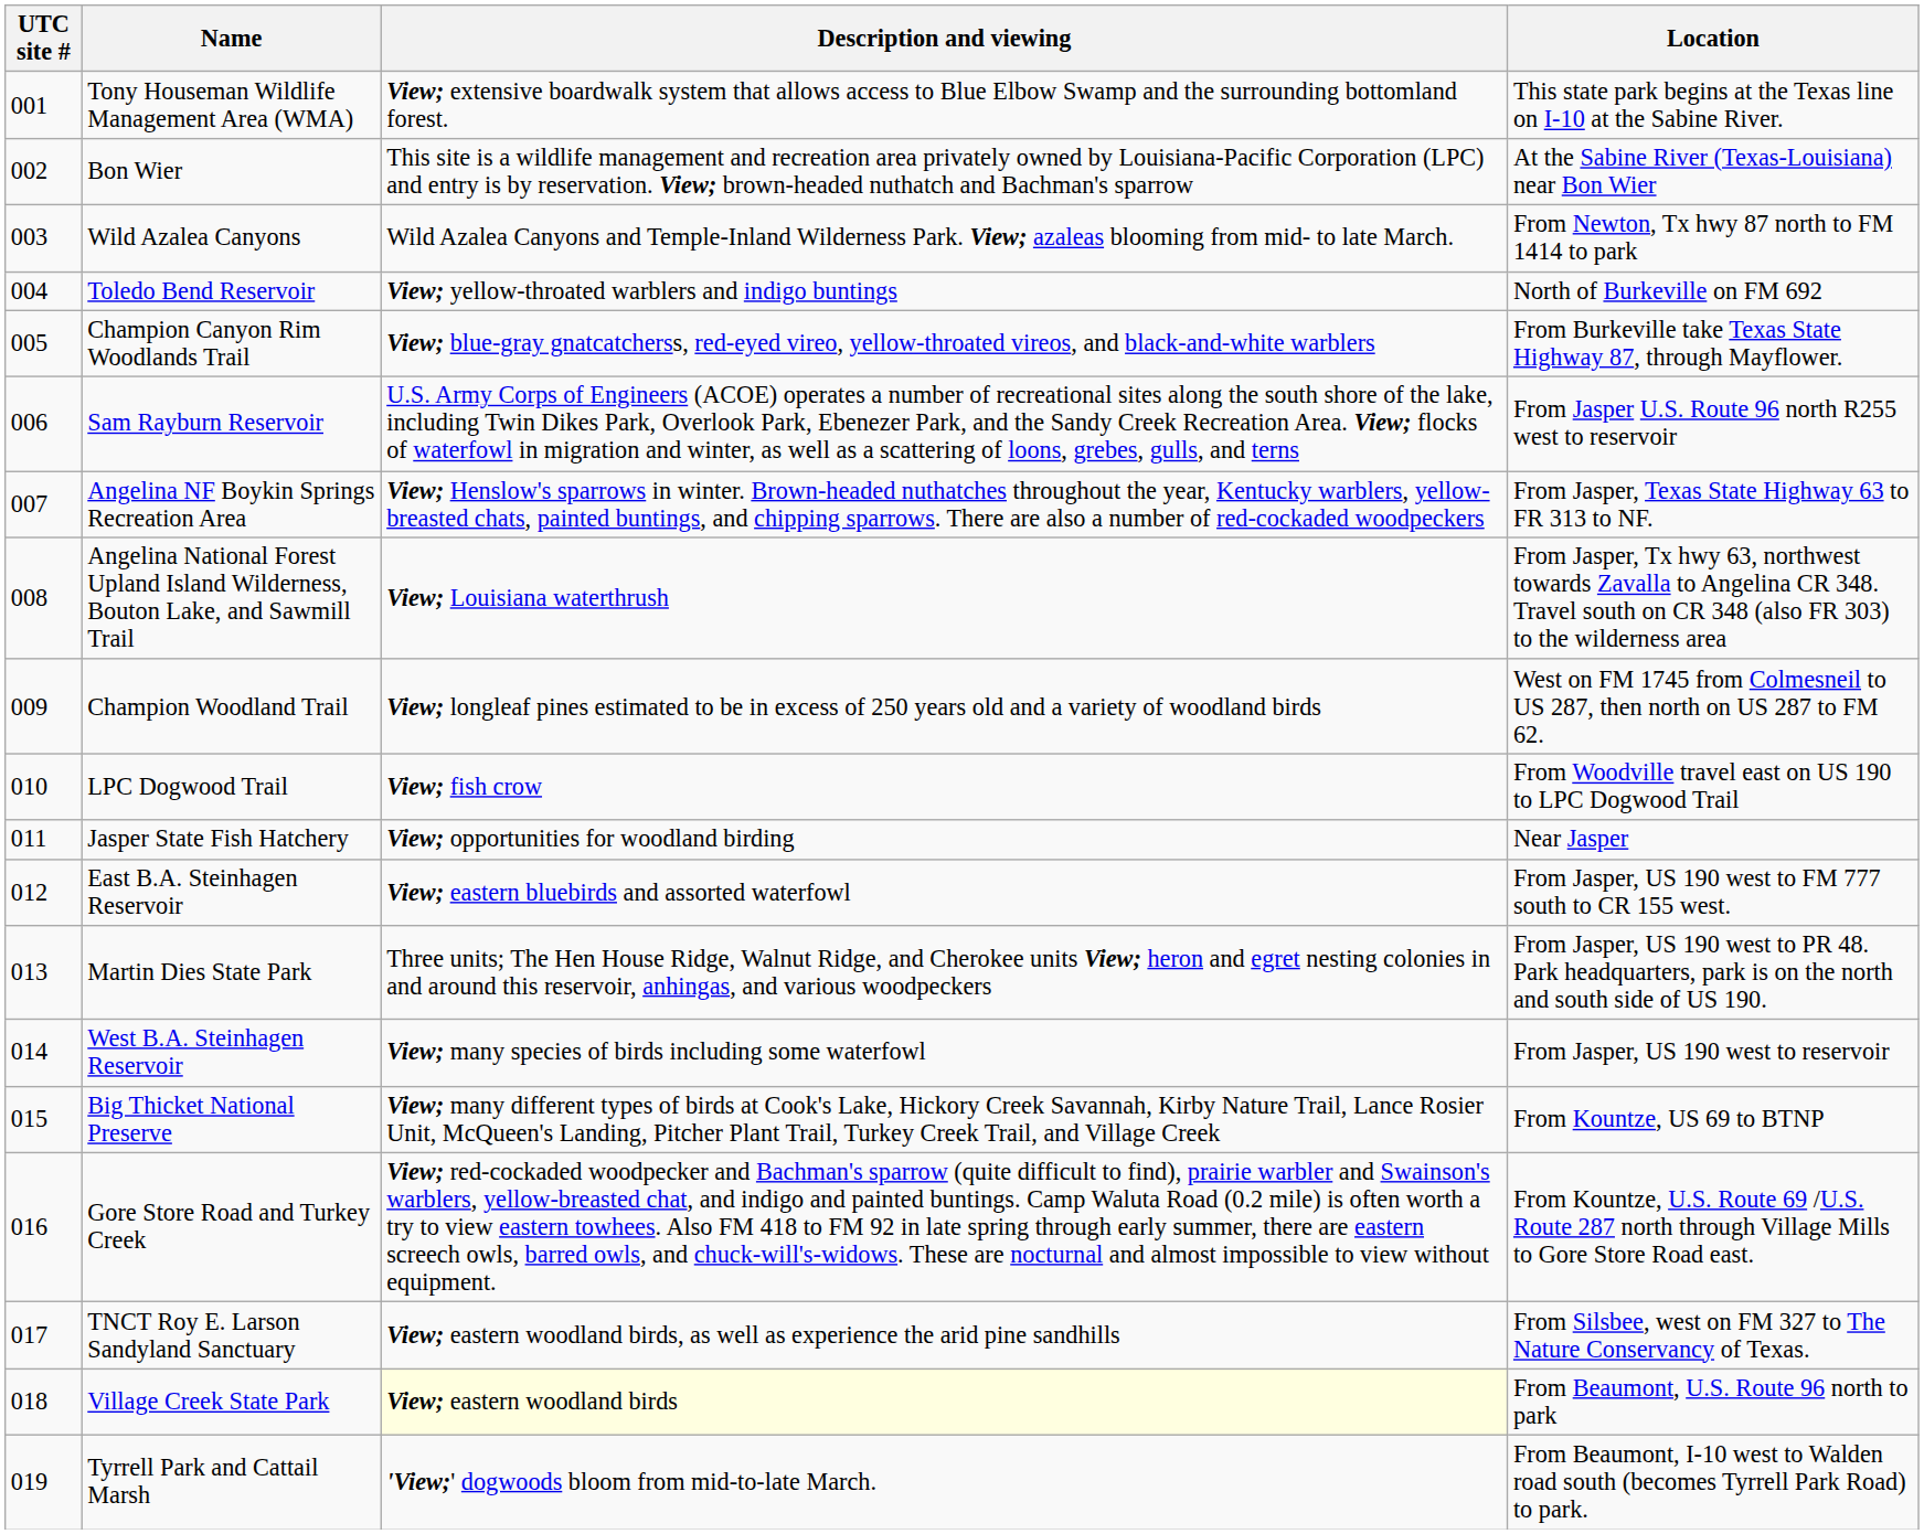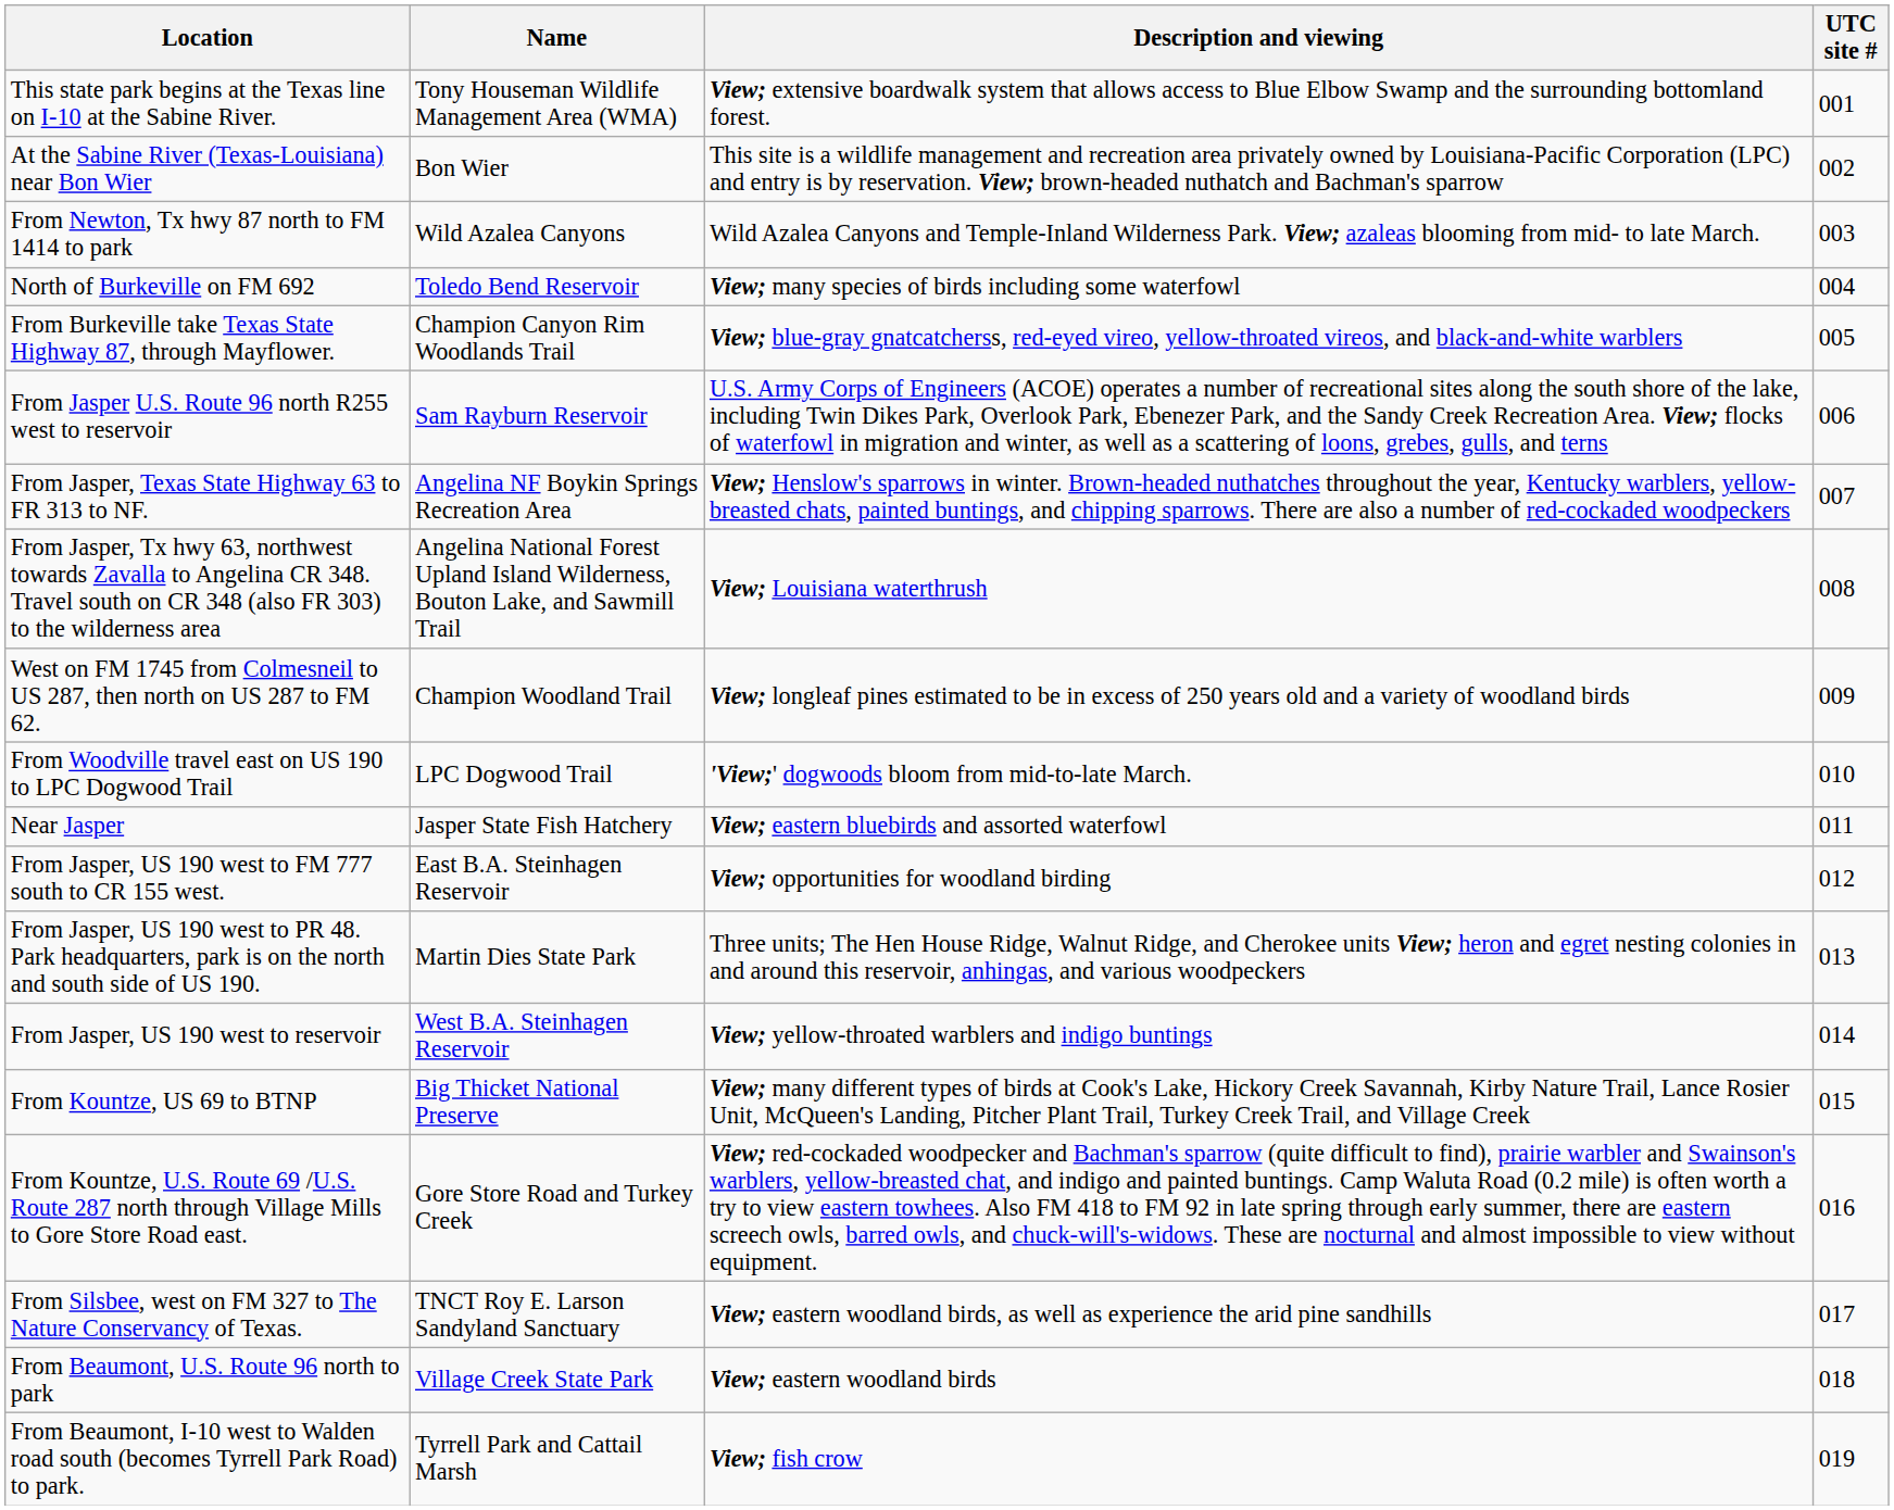 <table class="wikitable">
 <tr>
-<th>UTC site #</th>
+<th>Location</th>
 <th>Name</th>
 <th>Description and viewing</th>
-<th>Location</th>
+<th>UTC site #</th>
 </tr>
 <tr>
-<td>001</td>
+<td>This state park begins at the Texas line on <a href='#'>I-10</a> at the Sabine River.</td>
 <td>Tony Houseman Wildlife Management Area (WMA)</td>
 <td><strong><em>View;</em></strong> extensive boardwalk system that allows access to Blue Elbow Swamp and the surrounding bottomland forest.</td>
-<td>This state park begins at the Texas line on <a href='#'>I-10</a> at the Sabine River.</td>
+<td>001</td>
 </tr>
 <tr>
-<td>002</td>
+<td>At the <a href='#'>Sabine River (Texas-Louisiana)</a> near <a href='#'>Bon Wier</a></td>
 <td>Bon Wier</td>
 <td>This site is a wildlife management and recreation area privately owned by Louisiana-Pacific Corporation (LPC) and entry is by reservation. <strong><em>View;</em></strong> brown-headed nuthatch and Bachman's sparrow</td>
-<td>At the <a href='#'>Sabine River (Texas-Louisiana)</a> near <a href='#'>Bon Wier</a></td>
+<td>002</td>
 </tr>
 <tr>
-<td>003</td>
+<td>From <a href='#'>Newton</a>, Tx hwy 87 north to FM 1414 to park</td>
 <td>Wild Azalea Canyons</td>
 <td>Wild Azalea Canyons and Temple-Inland Wilderness Park. <strong><em>View;</em></strong> <a href='#'>azaleas</a> blooming from mid- to late March.</td>
-<td>From <a href='#'>Newton</a>, Tx hwy 87 north to FM 1414 to park</td>
+<td>003</td>
 </tr>
 <tr>
+<td>North of <a href='#'>Burkeville</a> on FM 692</td>
+<td><a href='#'>Toledo Bend Reservoir</a></td>
+<td><strong><em>View;</em></strong> many species of birds including some waterfowl</td>
 <td>004</td>
-<td><a href='#'>Toledo Bend Reservoir</a></td>
-<td><strong><em>View;</em></strong> yellow-throated warblers and <a href='#'>indigo buntings</a></td>
-<td>North of <a href='#'>Burkeville</a> on FM 692</td>
 </tr>
 <tr>
-<td>005</td>
+<td>From Burkeville take <a href='#'>Texas State Highway 87</a>, through Mayflower.</td>
 <td>Champion Canyon Rim Woodlands Trail</td>
 <td><strong><em>View;</em></strong> <a href='#'>blue-gray gnatcatchers</a>s, <a href='#'>red-eyed vireo</a>, <a href='#'>yellow-throated vireos</a>, and <a href='#'>black-and-white warblers</a></td>
-<td>From Burkeville take <a href='#'>Texas State Highway 87</a>, through Mayflower.</td>
+<td>005</td>
 </tr>
 <tr>
-<td>006</td>
+<td>From <a href='#'>Jasper</a> <a href='#'>U.S. Route 96</a> north R255 west to reservoir</td>
 <td><a href='#'>Sam Rayburn Reservoir</a></td>
 <td><a href='#'>U.S. Army Corps of Engineers</a> (ACOE) operates a number of recreational sites along the south shore of the lake, including Twin Dikes Park, Overlook Park, Ebenezer Park, and the Sandy Creek Recreation Area. <strong><em>View;</em></strong> flocks of <a href='#'>waterfowl</a> in migration and winter, as well as a scattering of <a href='#'>loons</a>, <a href='#'>grebes</a>, <a href='#'>gulls</a>, and <a href='#'>terns</a></td>
-<td>From <a href='#'>Jasper</a> <a href='#'>U.S. Route 96</a> north R255 west to reservoir</td>
+<td>006</td>
 </tr>
 <tr>
-<td>007</td>
+<td>From Jasper, <a href='#'>Texas State Highway 63</a>  to FR 313 to NF.</td>
 <td><a href='#'>Angelina NF</a> Boykin Springs Recreation Area</td>
 <td><strong><em>View;</em></strong> <a href='#'>Henslow's sparrows</a> in winter. <a href='#'>Brown-headed nuthatches</a> throughout the year, <a href='#'>Kentucky warblers</a>, <a href='#'>yellow-breasted chats</a>, <a href='#'>painted buntings</a>, and <a href='#'>chipping sparrows</a>. There are also a number of <a href='#'>red-cockaded woodpeckers</a></td>
-<td>From Jasper, <a href='#'>Texas State Highway 63</a>  to FR 313 to NF.</td>
+<td>007</td>
 </tr>
 <tr>
-<td>008</td>
+<td>From Jasper, Tx hwy 63, northwest towards <a href='#'>Zavalla</a> to Angelina CR 348. Travel south on CR 348 (also FR 303) to the wilderness area</td>
 <td>Angelina National Forest Upland Island Wilderness, Bouton Lake, and Sawmill Trail</td>
 <td><strong><em>View;</em></strong> <a href='#'>Louisiana waterthrush</a></td>
-<td>From Jasper, Tx hwy 63, northwest towards <a href='#'>Zavalla</a> to Angelina CR 348. Travel south on CR 348 (also FR 303) to the wilderness area</td>
+<td>008</td>
 </tr>
 <tr>
-<td>009</td>
+<td>West on FM 1745 from <a href='#'>Colmesneil</a> to US 287, then north on US 287 to FM 62.</td>
 <td>Champion Woodland Trail</td>
 <td><strong><em>View;</em></strong> longleaf pines estimated to be in excess of 250 years old and a variety of woodland birds</td>
-<td>West on FM 1745 from <a href='#'>Colmesneil</a> to US 287, then north on US 287 to FM 62.</td>
+<td>009</td>
 </tr>
 <tr>
+<td>From <a href='#'>Woodville</a> travel east on US 190 to LPC Dogwood Trail</td>
+<td>LPC Dogwood Trail</td>
+<td><strong><em>'View;</em></strong>' <a href='#'>dogwoods</a> bloom from mid-to-late March.</td>
 <td>010</td>
-<td>LPC Dogwood Trail</td>
-<td><strong><em>View;</em></strong> <a href='#'>fish crow</a></td>
-<td>From <a href='#'>Woodville</a> travel east on US 190 to LPC Dogwood Trail</td>
 </tr>
 <tr>
+<td>Near <a href='#'>Jasper</a></td>
+<td>Jasper State Fish Hatchery</td>
+<td><strong><em>View;</em></strong> <a href='#'>eastern bluebirds</a> and assorted waterfowl</td>
 <td>011</td>
-<td>Jasper State Fish Hatchery</td>
-<td><strong><em>View;</em></strong> opportunities for woodland birding</td>
-<td>Near <a href='#'>Jasper</a></td>
 </tr>
 <tr>
+<td>From Jasper, US 190 west to FM 777 south to CR 155 west.</td>
+<td>East B.A. Steinhagen Reservoir</td>
+<td><strong><em>View;</em></strong> opportunities for woodland birding</td>
 <td>012</td>
-<td>East B.A. Steinhagen Reservoir</td>
-<td><strong><em>View;</em></strong> <a href='#'>eastern bluebirds</a> and assorted waterfowl</td>
-<td>From Jasper, US 190 west to FM 777 south to CR 155 west.</td>
 </tr>
 <tr>
-<td>013</td>
+<td>From Jasper, US 190 west to PR 48. Park headquarters, park is on the north and south side of US 190.</td>
 <td>Martin Dies State Park</td>
 <td>Three units; The Hen House Ridge, Walnut Ridge, and Cherokee units <strong><em>View;</em></strong> <a href='#'>heron</a> and <a href='#'>egret</a> nesting colonies in and around this reservoir, <a href='#'>anhingas</a>, and various woodpeckers</td>
-<td>From Jasper, US 190 west to PR 48. Park headquarters, park is on the north and south side of US 190.</td>
+<td>013</td>
 </tr>
 <tr>
+<td>From Jasper, US 190 west to reservoir</td>
+<td><a href='#'>West B.A. Steinhagen Reservoir</a></td>
+<td><strong><em>View;</em></strong> yellow-throated warblers and <a href='#'>indigo buntings</a></td>
 <td>014</td>
-<td><a href='#'>West B.A. Steinhagen Reservoir</a></td>
-<td><strong><em>View;</em></strong> many species of birds including some waterfowl</td>
-<td>From Jasper, US 190 west to reservoir</td>
 </tr>
 <tr>
-<td>015</td>
+<td>From <a href='#'>Kountze</a>, US 69 to BTNP</td>
 <td><a href='#'>Big Thicket National Preserve</a></td>
 <td><strong><em>View;</em></strong> many different types of birds at Cook's Lake, Hickory Creek Savannah, Kirby Nature Trail, Lance Rosier Unit, McQueen's Landing, Pitcher Plant Trail, Turkey Creek Trail, and Village Creek</td>
-<td>From <a href='#'>Kountze</a>, US 69 to BTNP</td>
+<td>015</td>
 </tr>
 <tr>
-<td>016</td>
+<td>From Kountze, <a href='#'>U.S. Route 69</a> /<a href='#'>U.S. Route 287</a> north through Village Mills to Gore Store Road east.</td>
 <td>Gore Store Road and Turkey Creek</td>
 <td><strong><em>View;</em></strong> red-cockaded woodpecker and <a href='#'>Bachman's sparrow</a> (quite difficult to find), <a href='#'>prairie warbler</a> and <a href='#'>Swainson's warblers</a>, <a href='#'>yellow-breasted chat</a>, and indigo and painted buntings. Camp Waluta Road (0.2 mile) is often worth a try to view <a href='#'>eastern towhees</a>. Also FM 418 to FM 92 in late spring through early summer, there are <a href='#'>eastern</a> screech owls, <a href='#'>barred owls</a>, and <a href='#'>chuck-will's-widows</a>. These are <a href='#'>nocturnal</a> and almost impossible to view without equipment.</td>
-<td>From Kountze, <a href='#'>U.S. Route 69</a> /<a href='#'>U.S. Route 287</a> north through Village Mills to Gore Store Road east.</td>
+<td>016</td>
 </tr>
 <tr>
-<td>017</td>
+<td>From <a href='#'>Silsbee</a>, west on FM 327 to <a href='#'>The Nature Conservancy</a> of Texas.</td>
 <td>TNCT Roy E. Larson Sandyland Sanctuary</td>
 <td><strong><em>View;</em></strong> eastern woodland birds, as well as experience the arid pine sandhills</td>
-<td>From <a href='#'>Silsbee</a>, west on FM 327 to <a href='#'>The Nature Conservancy</a> of Texas.</td>
+<td>017</td>
 </tr>
 <tr>
+<td>From <a href='#'>Beaumont</a>, <a href='#'>U.S. Route 96</a> north to park</td>
+<td><a href='#'>Village Creek State Park</a></td>
+<td><strong><em>View;</em></strong> eastern woodland birds</td>
 <td>018</td>
-<td><a href='#'>Village Creek State Park</a></td>
-<td style="background: lightyellow;"><strong><em>View;</em></strong> eastern woodland birds</td>
-<td>From <a href='#'>Beaumont</a>, <a href='#'>U.S. Route 96</a> north to park</td>
 </tr>
 <tr>
+<td>From Beaumont, I-10 west to Walden road south (becomes Tyrrell Park Road) to park.</td>
+<td>Tyrrell Park and Cattail Marsh</td>
+<td><strong><em>View;</em></strong> <a href='#'>fish crow</a></td>
 <td>019</td>
-<td>Tyrrell Park and Cattail Marsh</td>
-<td><strong><em>'View;</em></strong>' <a href='#'>dogwoods</a> bloom from mid-to-late March.</td>
-<td>From Beaumont, I-10 west to Walden road south (becomes Tyrrell Park Road) to park.</td>
 </tr>
 </table>
